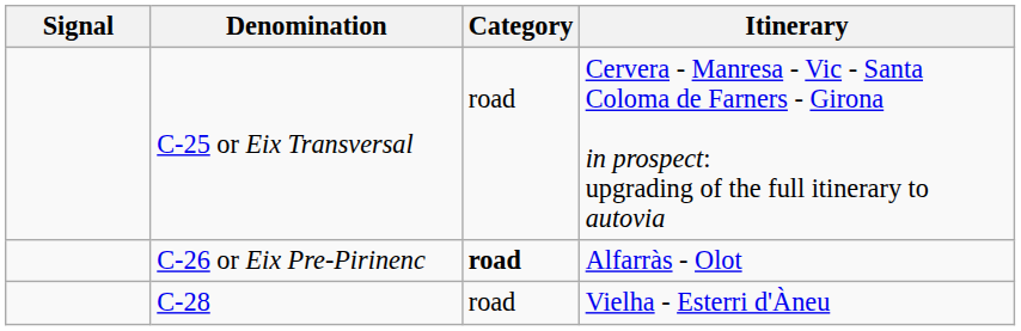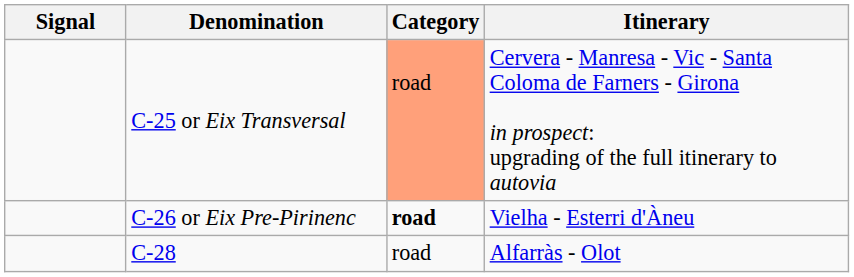 <table class=wikitable>
 <tr>
 <th width=80>Signal</th>
 <th width=180>Denomination</th>
 <th>Category</th>
 <th>Itinerary</th>
 </tr>
 <tr>
 <td></td>
 <td><a href='#'>C-25</a> or <em>Eix Transversal</em></td>
-<td>road<br><br><br><br></td>
+<td style="background: lightsalmon;">road<br><br><br><br></td>
 <td><a href='#'>Cervera</a> - <a href='#'>Manresa</a> - <a href='#'>Vic</a> - <a href='#'>Santa Coloma de Farners</a> - <a href='#'>Girona</a><br><br><em>in prospect</em>:<br>upgrading of the full itinerary to <em>autovia</em></td>
 </tr>
 <tr>
 <td></td>
 <td><a href='#'>C-26</a> or <em>Eix Pre-Pirinenc</em></td>
 <td><strong>road</strong></td>
-<td><a href='#'>Alfarràs</a> - <a href='#'>Olot</a></td>
+<td><a href='#'>Vielha</a> - <a href='#'>Esterri d'Àneu</a></td>
 </tr>
 <tr>
 <td></td>
 <td><a href='#'>C-28</a></td>
 <td>road</td>
-<td><a href='#'>Vielha</a> - <a href='#'>Esterri d'Àneu</a></td>
+<td><a href='#'>Alfarràs</a> - <a href='#'>Olot</a></td>
 </tr>
 </table>
